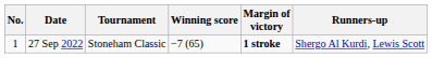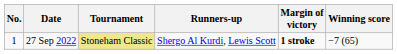 <table class="wikitable" style="font-size:95%;">
 <tr>
 <th>No.</th>
 <th>Date</th>
 <th>Tournament</th>
+<th>Runners-up</th>
+<th>Margin of<br>victory</th>
 <th>Winning score</th>
-<th>Margin of<br>victory</th>
-<th>Runners-up</th>
 </tr>
 <tr>
 <td align=center>1</td>
 <td align=right>27 Sep <a href='#'>2022</a></td>
-<td>Stoneham Classic</td>
+<td style="background: khaki;">Stoneham Classic</td>
+<td> <a href='#'>Shergo Al Kurdi</a>,  <a href='#'>Lewis Scott</a></td>
+<td><strong>1 stroke</strong></td>
 <td>−7 (65)</td>
-<td><strong>1 stroke</strong></td>
-<td> <a href='#'>Shergo Al Kurdi</a>,  <a href='#'>Lewis Scott</a></td>
 </tr>
 </table>
